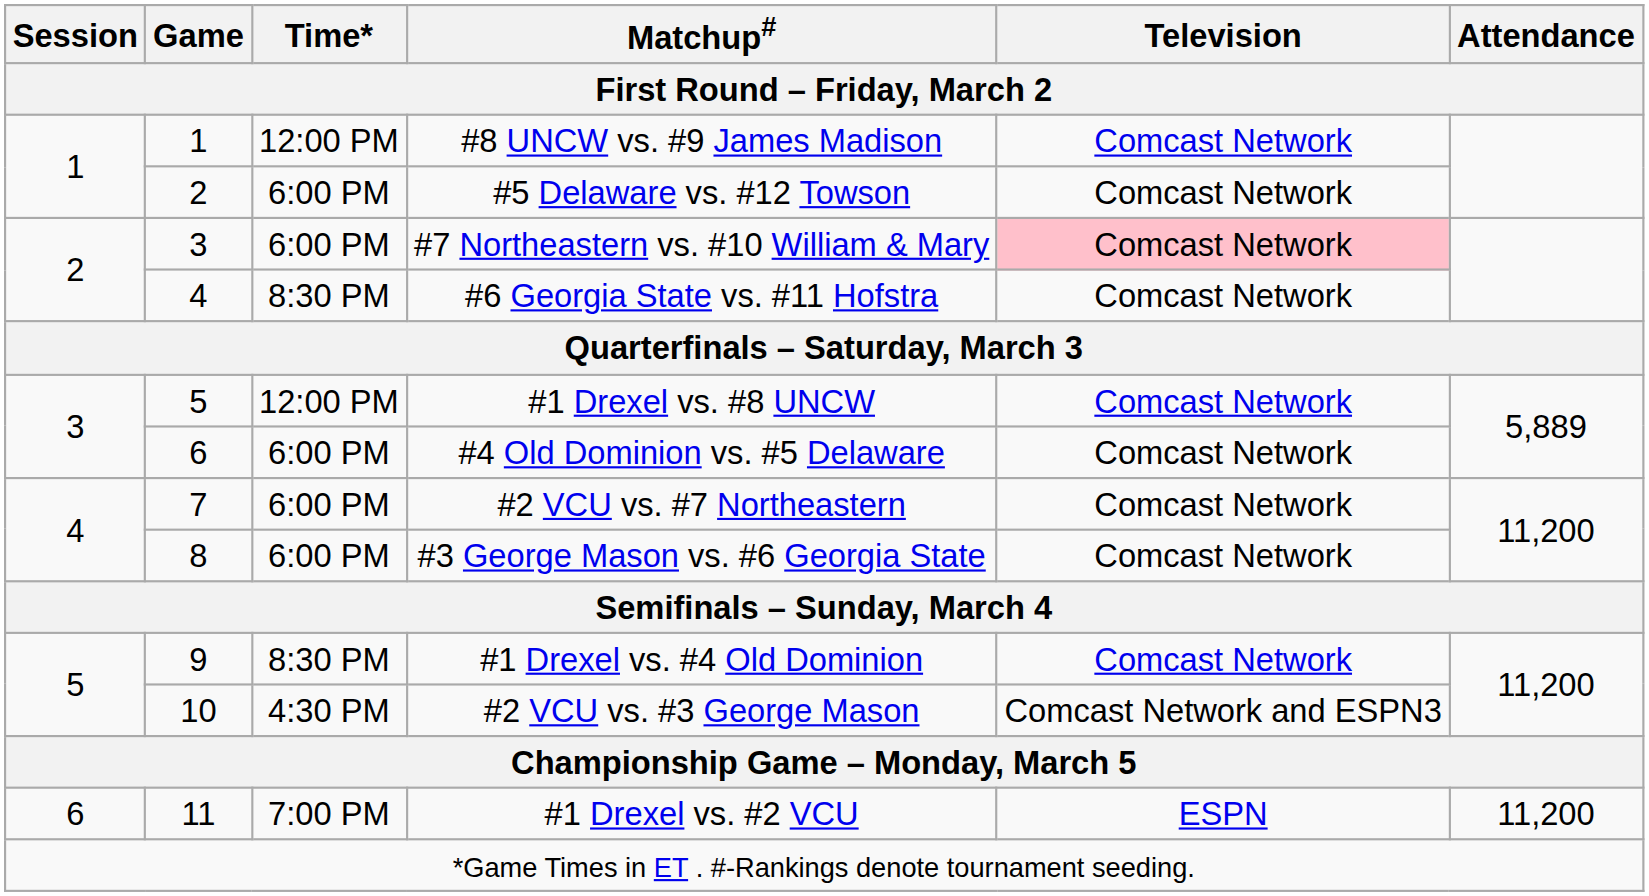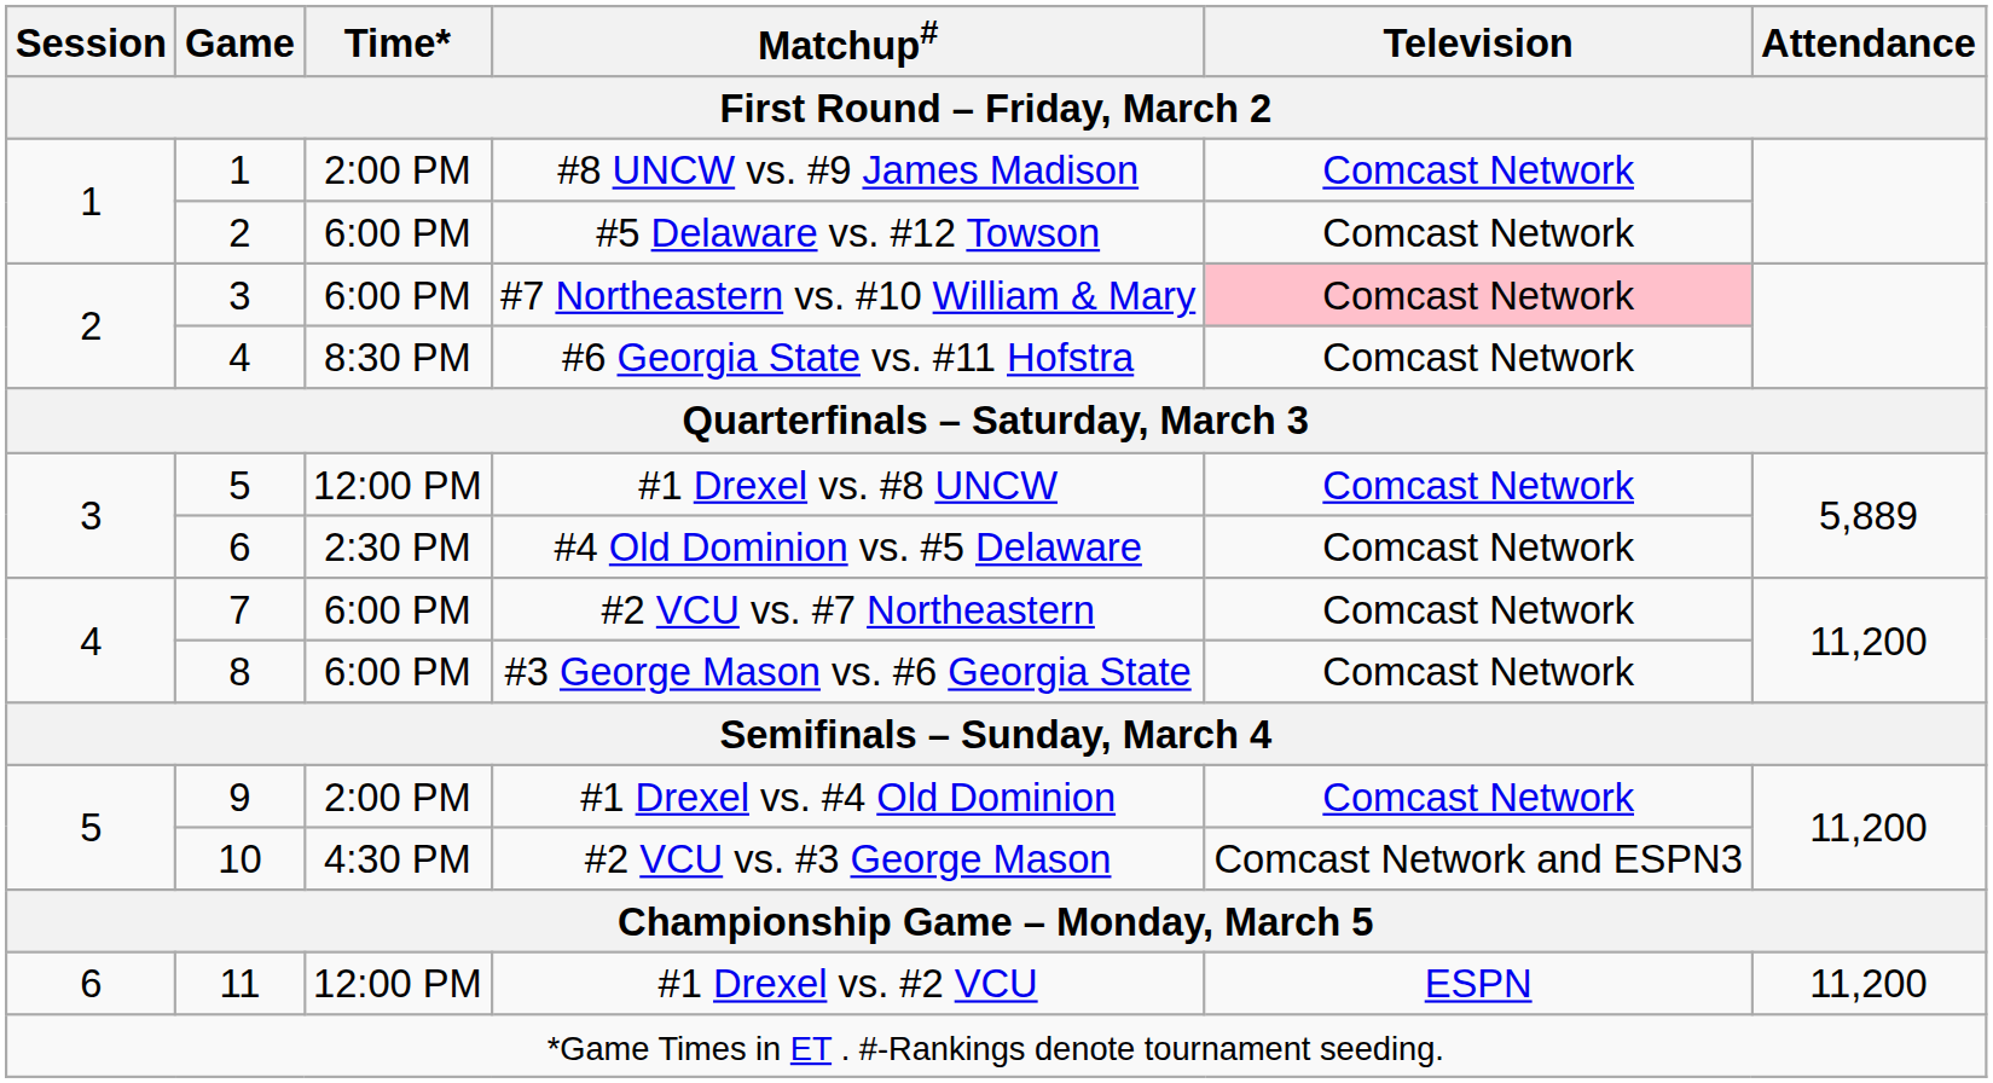 <table class="wikitable" style="text-align:center;font-size: 95%">
 <tr align="center">
 <th>Session</th>
 <th>Game</th>
 <th>Time*</th>
 <th>Matchup<sup>#</sup></th>
 <th>Television</th>
 <th>Attendance</th>
 </tr>
 <tr>
 <th colspan=7>First Round – Friday, March 2</th>
 </tr>
 <tr>
 <td rowspan=2 style="text-align:center;">1</td>
 <td>1</td>
-<td>12:00 PM</td>
+<td>2:00 PM</td>
 <td>#8 <a href='#'>UNCW</a> vs. #9 <a href='#'>James Madison</a></td>
 <td><a href='#'>Comcast Network</a></td>
 <td rowspan=2></td>
 </tr>
 <tr>
 <td>2</td>
 <td>6:00 PM</td>
 <td>#5 <a href='#'>Delaware</a> vs. #12 <a href='#'>Towson</a></td>
 <td>Comcast Network</td>
 </tr>
 <tr>
 <td rowspan=2 style="text-align:center;">2</td>
 <td>3</td>
 <td>6:00 PM</td>
 <td>#7 <a href='#'>Northeastern</a> vs. #10 <a href='#'>William & Mary</a></td>
 <td style="background: pink;">Comcast Network</td>
 <td rowspan=2></td>
 </tr>
 <tr>
 <td>4</td>
 <td>8:30 PM</td>
 <td>#6 <a href='#'>Georgia State</a> vs. #11 <a href='#'>Hofstra</a></td>
 <td>Comcast Network</td>
 </tr>
 <tr>
 <th colspan=7>Quarterfinals – Saturday, March 3</th>
 </tr>
 <tr>
 <td rowspan=2 style="text-align:center;">3</td>
 <td>5</td>
 <td>12:00 PM</td>
 <td>#1 <a href='#'>Drexel</a> vs. #8 <a href='#'>UNCW</a></td>
 <td><a href='#'>Comcast Network</a></td>
 <td rowspan=2 style="text-align:center;">5,889</td>
 </tr>
 <tr>
 <td>6</td>
-<td>6:00 PM</td>
+<td>2:30 PM</td>
 <td>#4 <a href='#'>Old Dominion</a> vs. #5 <a href='#'>Delaware</a></td>
 <td>Comcast Network</td>
 </tr>
 <tr>
 <td rowspan=2 style="text-align:center;">4</td>
 <td>7</td>
 <td>6:00 PM</td>
 <td>#2 <a href='#'>VCU</a> vs. #7 <a href='#'>Northeastern</a></td>
 <td>Comcast Network</td>
 <td rowspan=2 style="text-align:center;">11,200</td>
 </tr>
 <tr>
 <td>8</td>
 <td>6:00 PM</td>
 <td>#3 <a href='#'>George Mason</a> vs. #6 <a href='#'>Georgia State</a></td>
 <td>Comcast Network</td>
 </tr>
 <tr>
 <th colspan=7>Semifinals – Sunday, March 4</th>
 </tr>
 <tr>
 <td rowspan=2 style="text-align:center;">5</td>
 <td>9</td>
-<td>8:30 PM</td>
+<td>2:00 PM</td>
 <td>#1 <a href='#'>Drexel</a> vs. #4 <a href='#'>Old Dominion</a></td>
 <td><a href='#'>Comcast Network</a></td>
 <td rowspan=2 style="text-align:center;">11,200</td>
 </tr>
 <tr>
 <td>10</td>
 <td>4:30 PM</td>
 <td>#2 <a href='#'>VCU</a> vs. #3 <a href='#'>George Mason</a></td>
 <td>Comcast Network and ESPN3</td>
 </tr>
 <tr>
 <th colspan=7>Championship Game – Monday, March 5</th>
 </tr>
 <tr>
 <td>6</td>
 <td>11</td>
-<td>7:00 PM</td>
+<td>12:00 PM</td>
 <td>#1 <a href='#'>Drexel</a> vs. #2 <a href='#'>VCU</a></td>
 <td><a href='#'>ESPN</a></td>
 <td>11,200</td>
 </tr>
 <tr>
 <td colspan=6><small>*Game Times in <a href='#'>ET</a> . #-Rankings denote tournament seeding.</small></td>
 </tr>
 </table>
